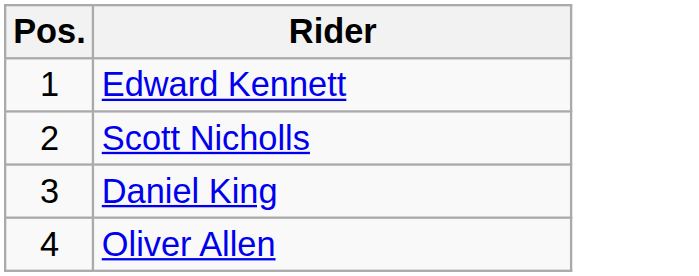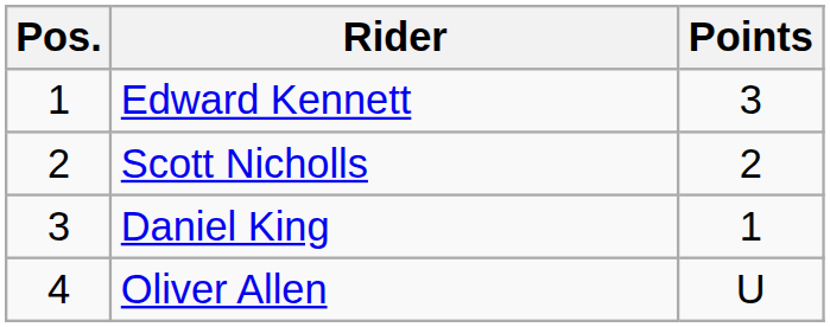 <table class=wikitable style="font-size:93%;">
 <tr>
 <th width=25px>Pos.</th>
 <th width=200px>Rider</th>
+<th width=40px>Points</th>
 </tr>
 <tr align=center >
 <td>1</td>
 <td align=left><a href='#'>Edward Kennett</a></td>
+<td>3</td>
 </tr>
 <tr align=center >
 <td>2</td>
 <td align=left><a href='#'>Scott Nicholls</a></td>
+<td>2</td>
 </tr>
 <tr align=center>
 <td>3</td>
 <td align=left><a href='#'>Daniel King</a></td>
+<td>1</td>
 </tr>
 <tr align=center>
 <td>4</td>
 <td align=left><a href='#'>Oliver Allen</a></td>
+<td>U</td>
 </tr>
 </table>
